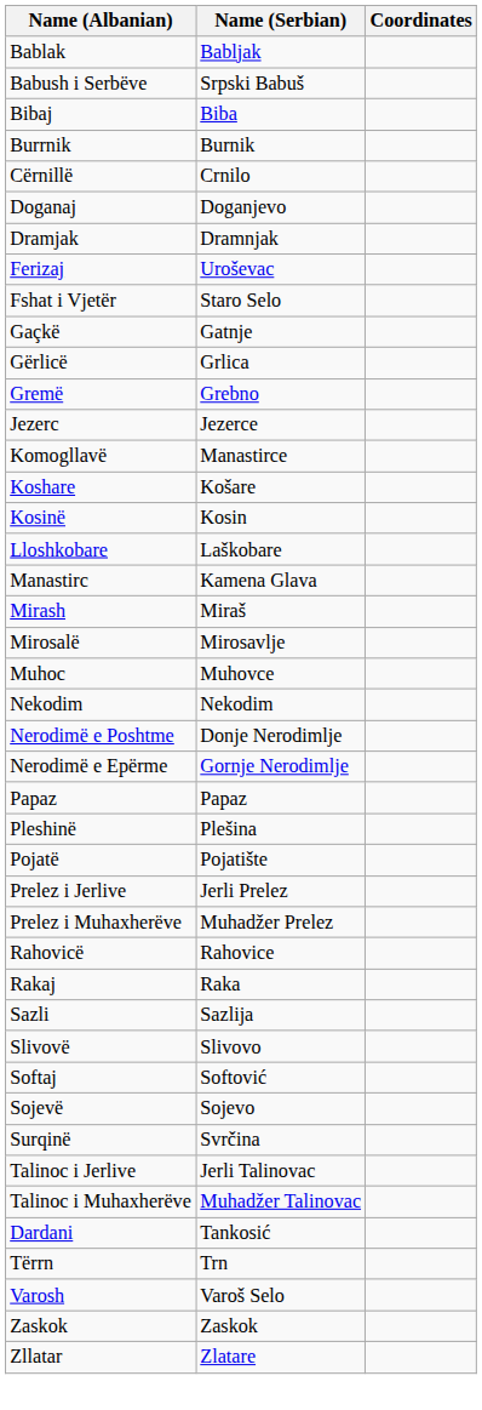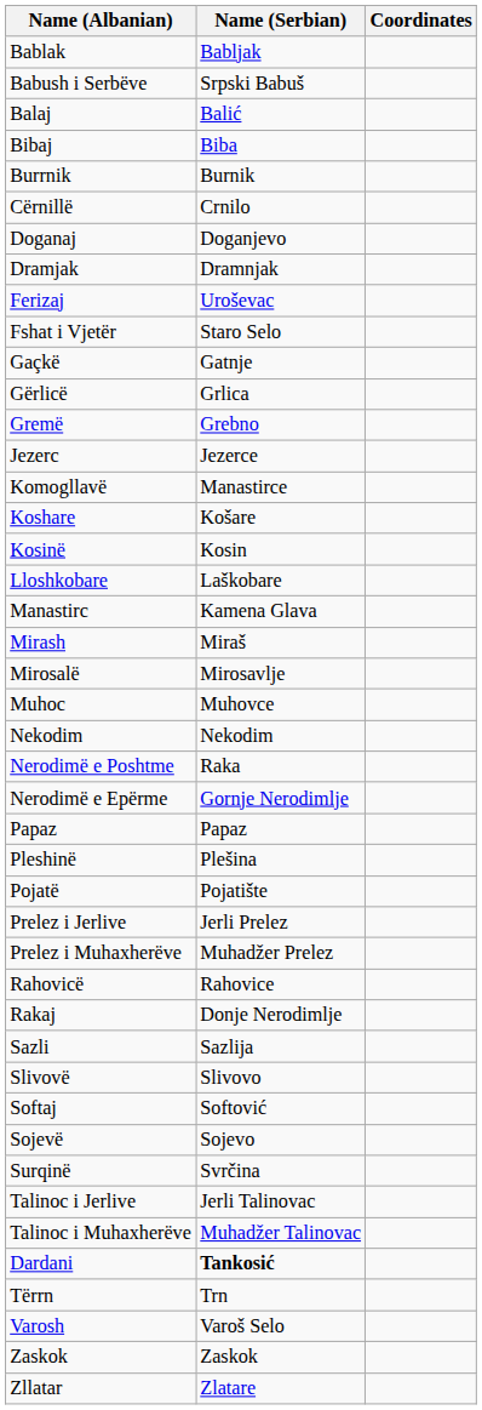 <table class="wikitable sortable">
 <tr>
 <th>Name (Albanian)</th>
 <th>Name (Serbian)</th>
 <th>Coordinates</th>
 </tr>
 <tr>
 <td>Bablak</td>
 <td><a href='#'>Babljak</a></td>
 <td></td>
 </tr>
 <tr>
 <td>Babush i Serbëve</td>
 <td>Srpski Babuš</td>
+<td></td>
+</tr>
+<tr>
+<td>Balaj</td>
+<td><a href='#'>Balić</a></td>
 <td></td>
 </tr>
 <tr>
 <td>Bibaj</td>
 <td><a href='#'>Biba</a></td>
 <td></td>
 </tr>
 <tr>
 <td>Burrnik</td>
 <td>Burnik</td>
 <td></td>
 </tr>
 <tr>
 <td>Cërnillë</td>
 <td>Crnilo</td>
 <td></td>
 </tr>
 <tr>
 <td>Doganaj</td>
 <td>Doganjevo</td>
 <td></td>
 </tr>
 <tr>
 <td>Dramjak</td>
 <td>Dramnjak</td>
 <td></td>
 </tr>
 <tr>
 <td><a href='#'>Ferizaj</a></td>
 <td><a href='#'>Uroševac</a></td>
 <td></td>
 </tr>
 <tr>
 <td>Fshat i Vjetër</td>
 <td>Staro Selo</td>
 <td></td>
 </tr>
 <tr>
 <td>Gaçkë</td>
 <td>Gatnje</td>
 <td></td>
 </tr>
 <tr>
 <td>Gërlicë</td>
 <td>Grlica</td>
 <td></td>
 </tr>
 <tr>
 <td><a href='#'>Gremë</a></td>
 <td><a href='#'>Grebno</a></td>
 <td></td>
 </tr>
 <tr>
 <td>Jezerc</td>
 <td>Jezerce</td>
 <td></td>
 </tr>
 <tr>
 <td>Komogllavë</td>
 <td>Manastirce</td>
 <td></td>
 </tr>
 <tr>
 <td><a href='#'>Koshare</a></td>
 <td>Košare</td>
 <td></td>
 </tr>
 <tr>
 <td><a href='#'>Kosinë</a></td>
 <td>Kosin</td>
 <td></td>
 </tr>
 <tr>
 <td><a href='#'>Lloshkobare</a></td>
 <td>Laškobare</td>
 <td></td>
 </tr>
 <tr>
 <td>Manastirc</td>
 <td>Kamena Glava</td>
 <td></td>
 </tr>
 <tr>
 <td><a href='#'>Mirash</a></td>
 <td>Miraš</td>
 <td></td>
 </tr>
 <tr>
 <td>Mirosalë</td>
 <td>Mirosavlje</td>
 <td></td>
 </tr>
 <tr>
 <td>Muhoc</td>
 <td>Muhovce</td>
 <td></td>
 </tr>
 <tr>
 <td>Nekodim</td>
 <td>Nekodim</td>
 <td></td>
 </tr>
 <tr>
 <td><a href='#'>Nerodimë e Poshtme</a></td>
-<td>Donje Nerodimlje</td>
+<td>Raka</td>
 <td></td>
 </tr>
 <tr>
 <td>Nerodimë e Epërme</td>
 <td><a href='#'>Gornje Nerodimlje</a></td>
 <td></td>
 </tr>
 <tr>
 <td>Papaz</td>
 <td>Papaz</td>
 <td></td>
 </tr>
 <tr>
 <td>Pleshinë</td>
 <td>Plešina</td>
 <td></td>
 </tr>
 <tr>
 <td>Pojatë</td>
 <td>Pojatište</td>
 <td></td>
 </tr>
 <tr>
 <td>Prelez i Jerlive</td>
 <td>Jerli Prelez</td>
 <td></td>
 </tr>
 <tr>
 <td>Prelez i Muhaxherëve</td>
 <td>Muhadžer Prelez</td>
 <td></td>
 </tr>
 <tr>
 <td>Rahovicë</td>
 <td>Rahovice</td>
 <td></td>
 </tr>
 <tr>
 <td>Rakaj</td>
-<td>Raka</td>
+<td>Donje Nerodimlje</td>
 <td></td>
 </tr>
 <tr>
 <td>Sazli</td>
 <td>Sazlija</td>
 <td></td>
 </tr>
 <tr>
 <td>Slivovë</td>
 <td>Slivovo</td>
 <td></td>
 </tr>
 <tr>
 <td>Softaj</td>
 <td>Softović</td>
 <td></td>
 </tr>
 <tr>
 <td>Sojevë</td>
 <td>Sojevo</td>
 <td></td>
 </tr>
 <tr>
 <td>Surqinë</td>
 <td>Svrčina</td>
 <td></td>
 </tr>
 <tr>
 <td>Talinoc i Jerlive</td>
 <td>Jerli Talinovac</td>
 <td></td>
 </tr>
 <tr>
 <td>Talinoc i Muhaxherëve</td>
 <td><a href='#'>Muhadžer Talinovac</a></td>
 <td></td>
 </tr>
 <tr>
 <td><a href='#'>Dardani</a></td>
-<td>Tankosić</td>
+<td><strong>Tankosić</strong></td>
 <td></td>
 </tr>
 <tr>
 <td>Tërrn</td>
 <td>Trn</td>
 <td></td>
 </tr>
 <tr>
 <td><a href='#'>Varosh</a></td>
 <td>Varoš Selo</td>
 <td></td>
 </tr>
 <tr>
 <td>Zaskok</td>
 <td>Zaskok</td>
 <td></td>
 </tr>
 <tr>
 <td>Zllatar</td>
 <td><a href='#'>Zlatare</a></td>
 <td></td>
 </tr>
 </table>
